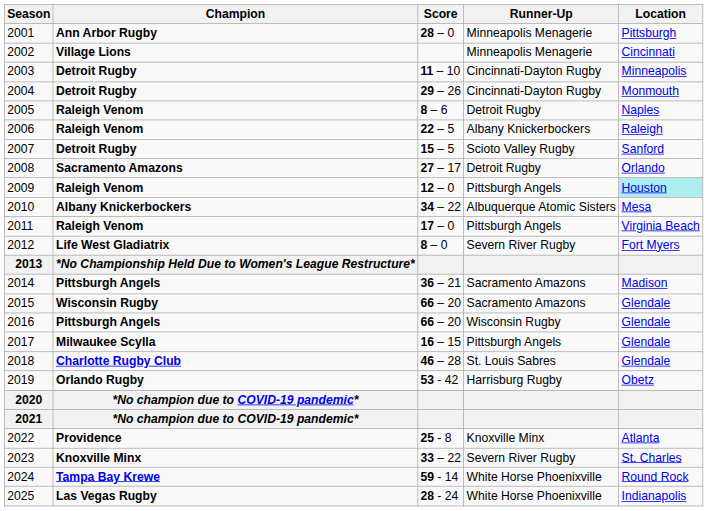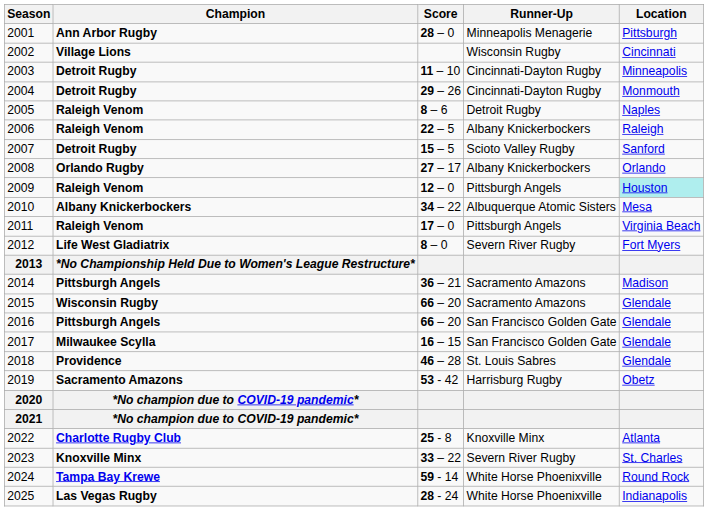 <table class="wikitable">
 <tr>
 <th>Season</th>
 <th>Champion</th>
 <th>Score</th>
 <th>Runner-Up</th>
 <th>Location</th>
 </tr>
 <tr>
 <td>2001</td>
 <td><strong>Ann Arbor Rugby</strong></td>
 <td><strong>28</strong> – 0</td>
 <td>Minneapolis Menagerie</td>
 <td><a href='#'>Pittsburgh</a></td>
 </tr>
 <tr>
 <td>2002</td>
 <td><strong>Village Lions</strong></td>
 <td></td>
-<td>Minneapolis Menagerie</td>
+<td>Wisconsin Rugby</td>
 <td><a href='#'>Cincinnati</a></td>
 </tr>
 <tr>
 <td>2003</td>
 <td><strong>Detroit Rugby</strong></td>
 <td><strong>11</strong> – 10</td>
 <td>Cincinnati-Dayton Rugby</td>
 <td><a href='#'>Minneapolis</a></td>
 </tr>
 <tr>
 <td>2004</td>
 <td><strong>Detroit Rugby</strong></td>
 <td><strong>29</strong> – 26</td>
 <td>Cincinnati-Dayton Rugby</td>
 <td><a href='#'>Monmouth</a></td>
 </tr>
 <tr>
 <td>2005</td>
 <td><strong>Raleigh Venom</strong></td>
 <td><strong>8</strong> – 6</td>
 <td>Detroit Rugby</td>
 <td><a href='#'>Naples</a></td>
 </tr>
 <tr>
 <td>2006</td>
 <td><strong>Raleigh Venom</strong></td>
 <td><strong>22</strong> – 5</td>
 <td>Albany Knickerbockers</td>
 <td><a href='#'>Raleigh</a></td>
 </tr>
 <tr>
 <td>2007</td>
 <td><strong>Detroit Rugby</strong></td>
 <td><strong>15</strong> – 5</td>
 <td>Scioto Valley Rugby</td>
 <td><a href='#'>Sanford</a></td>
 </tr>
 <tr>
 <td>2008</td>
-<td><strong>Sacramento Amazons</strong></td>
+<td><strong>Orlando Rugby</strong></td>
 <td><strong>27</strong> – 17</td>
-<td>Detroit Rugby</td>
+<td>Albany Knickerbockers</td>
 <td><a href='#'>Orlando</a></td>
 </tr>
 <tr>
 <td>2009</td>
 <td><strong>Raleigh Venom</strong></td>
 <td><strong>12</strong> – 0</td>
 <td>Pittsburgh Angels</td>
 <td style="background: paleturquoise;"><a href='#'>Houston</a></td>
 </tr>
 <tr>
 <td>2010</td>
 <td><strong>Albany Knickerbockers</strong></td>
 <td><strong>34</strong> – 22</td>
 <td>Albuquerque Atomic Sisters</td>
 <td><a href='#'>Mesa</a></td>
 </tr>
 <tr>
 <td>2011</td>
 <td><strong>Raleigh Venom</strong></td>
 <td><strong>17</strong> – 0</td>
 <td>Pittsburgh Angels</td>
 <td><a href='#'>Virginia Beach</a></td>
 </tr>
 <tr>
 <td>2012</td>
 <td><strong>Life West Gladiatrix</strong></td>
 <td><strong>8</strong> – 0</td>
 <td>Severn River Rugby</td>
 <td><a href='#'>Fort Myers</a></td>
 </tr>
 <tr>
 <th>2013</th>
 <th><strong><em>*No Championship Held Due to Women's League Restructure*</em></strong></th>
 <th></th>
 <th></th>
 <th></th>
 </tr>
 <tr>
 <td>2014</td>
 <td><strong>Pittsburgh Angels</strong></td>
 <td><strong>36</strong> – 21</td>
 <td>Sacramento Amazons</td>
 <td><a href='#'>Madison</a></td>
 </tr>
 <tr>
 <td>2015</td>
 <td><strong>Wisconsin Rugby</strong></td>
 <td><strong>66</strong> – 20</td>
 <td>Sacramento Amazons</td>
 <td><a href='#'>Glendale</a></td>
 </tr>
 <tr>
 <td>2016</td>
 <td><strong>Pittsburgh Angels</strong></td>
 <td><strong>66</strong> – 20</td>
-<td>Wisconsin Rugby</td>
+<td>San Francisco Golden Gate</td>
 <td><a href='#'>Glendale</a></td>
 </tr>
 <tr>
 <td>2017</td>
 <td><strong>Milwaukee Scylla</strong></td>
 <td><strong>16</strong> – 15</td>
-<td>Pittsburgh Angels</td>
+<td>San Francisco Golden Gate</td>
 <td><a href='#'>Glendale</a></td>
 </tr>
 <tr>
 <td>2018</td>
-<td><strong><a href='#'>Charlotte Rugby Club</a></strong></td>
+<td><strong>Providence</strong></td>
 <td><strong>46</strong> – 28</td>
 <td>St. Louis Sabres</td>
 <td><a href='#'>Glendale</a></td>
 </tr>
 <tr>
 <td>2019</td>
-<td><strong>Orlando Rugby</strong></td>
+<td><strong>Sacramento Amazons</strong></td>
 <td><strong>53</strong> - 42</td>
 <td>Harrisburg Rugby</td>
 <td><a href='#'>Obetz</a></td>
 </tr>
 <tr>
 <th>2020</th>
 <th><strong><em>*No champion due to <a href='#'>COVID-19 pandemic</a>*</em></strong></th>
 <th></th>
 <th></th>
 <th></th>
 </tr>
 <tr>
 <th>2021</th>
 <th><strong><em>*No champion due to COVID-19 pandemic*</em></strong></th>
 <th></th>
 <th></th>
 <th></th>
 </tr>
 <tr>
 <td>2022</td>
-<td><strong>Providence</strong></td>
+<td><strong><a href='#'>Charlotte Rugby Club</a></strong></td>
 <td><strong>25</strong> - 8</td>
 <td>Knoxville Minx</td>
 <td><a href='#'>Atlanta</a></td>
 </tr>
 <tr>
 <td>2023</td>
 <td><strong>Knoxville Minx</strong></td>
 <td><strong>33</strong> – 22</td>
 <td>Severn River Rugby</td>
 <td><a href='#'>St. Charles</a></td>
 </tr>
 <tr>
 <td>2024</td>
 <td><strong><a href='#'>Tampa Bay Krewe</a></strong></td>
 <td><strong>59</strong> - 14</td>
 <td>White Horse Phoenixville</td>
 <td><a href='#'>Round Rock</a></td>
 </tr>
 <tr>
 <td>2025</td>
 <td><strong>Las Vegas Rugby</strong></td>
 <td><strong>28</strong> - 24</td>
 <td>White Horse Phoenixville</td>
 <td><a href='#'>Indianapolis</a></td>
 </tr>
 </table>
